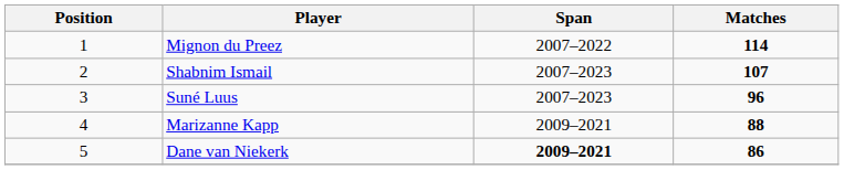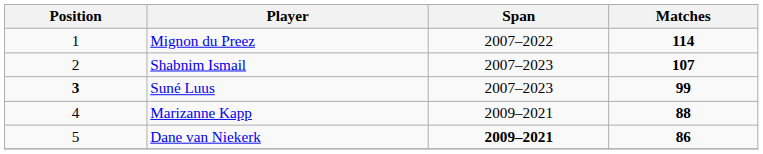 <table class="wikitable" style="text-align: center; width:40%">
 <tr>
 <th>Position</th>
 <th>Player</th>
 <th>Span</th>
 <th>Matches</th>
 </tr>
 <tr>
 <td>1</td>
 <td align="left"><a href='#'>Mignon du Preez</a></td>
 <td>2007–2022</td>
 <td><strong>114</strong></td>
 </tr>
 <tr>
 <td>2</td>
 <td align="left"><a href='#'>Shabnim Ismail</a></td>
 <td>2007–2023</td>
 <td><strong>107</strong></td>
 </tr>
 <tr>
-<td>3</td>
+<td><strong>3</strong></td>
 <td align="left"><a href='#'>Suné Luus</a></td>
 <td>2007–2023</td>
-<td><strong>96</strong></td>
+<td><strong>99</strong></td>
 </tr>
 <tr>
 <td>4</td>
 <td align="left"><a href='#'>Marizanne Kapp</a></td>
 <td>2009–2021</td>
 <td><strong>88</strong></td>
 </tr>
 <tr>
 <td>5</td>
 <td align="left"><a href='#'>Dane van Niekerk</a></td>
 <td><strong>2009–2021</strong></td>
 <td><strong>86</strong></td>
 </tr>
 <tr>
 </tr>
 </table>
